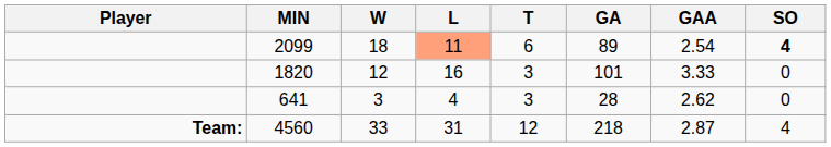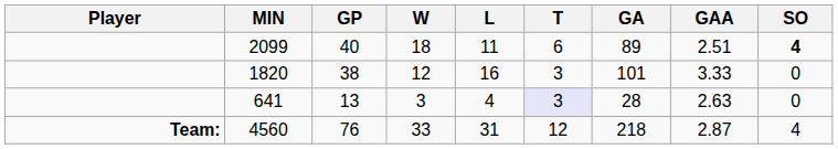 <table class="wikitable sortable" width="60%">
 <tr>
 <th bgcolor="#DDDDFF" width="10%">Player</th>
 <th width="3%" bgcolor="#DDDDFF" title="Minutes played">MIN</th>
+<th width="3%" bgcolor="#DDDDFF" title="Games played in">GP</th>
 <th width="3%" bgcolor="#DDDDFF" title="Wins">W</th>
 <th width="3%" bgcolor="#DDDDFF"title="Losses">L</th>
 <th width="3%" bgcolor="#DDDDFF" title="Ties">T</th>
 <th width="3%" bgcolor="#DDDDFF" title="Goals against">GA</th>
 <th width="3%" bgcolor="#DDDDFF" title="Goals against average">GAA</th>
 <th width="3%" bgcolor="#DDDDFF"title="Shut-outs">SO</th>
 </tr>
 <tr align="center">
 <td align="right"></td>
 <td>2099</td>
+<td>40</td>
 <td>18</td>
-<td style="background: lightsalmon;">11</td>
+<td>11</td>
 <td>6</td>
 <td>89</td>
-<td>2.54</td>
+<td>2.51</td>
 <td><strong>4</strong></td>
 </tr>
 <tr align="center">
 <td align="right"></td>
 <td>1820</td>
+<td>38</td>
 <td>12</td>
 <td>16</td>
 <td>3</td>
 <td>101</td>
 <td>3.33</td>
 <td>0</td>
 </tr>
 <tr align="center">
 <td align="right"></td>
 <td>641</td>
+<td>13</td>
 <td>3</td>
 <td>4</td>
-<td>3</td>
+<td style="background: lavender;">3</td>
 <td>28</td>
-<td>2.62</td>
+<td>2.63</td>
 <td>0</td>
 </tr>
 <tr align="center">
 <td align="right"><strong>Team:</strong></td>
 <td>4560</td>
+<td>76</td>
 <td>33</td>
 <td>31</td>
 <td>12</td>
 <td>218</td>
 <td>2.87</td>
 <td>4</td>
 </tr>
 </table>
